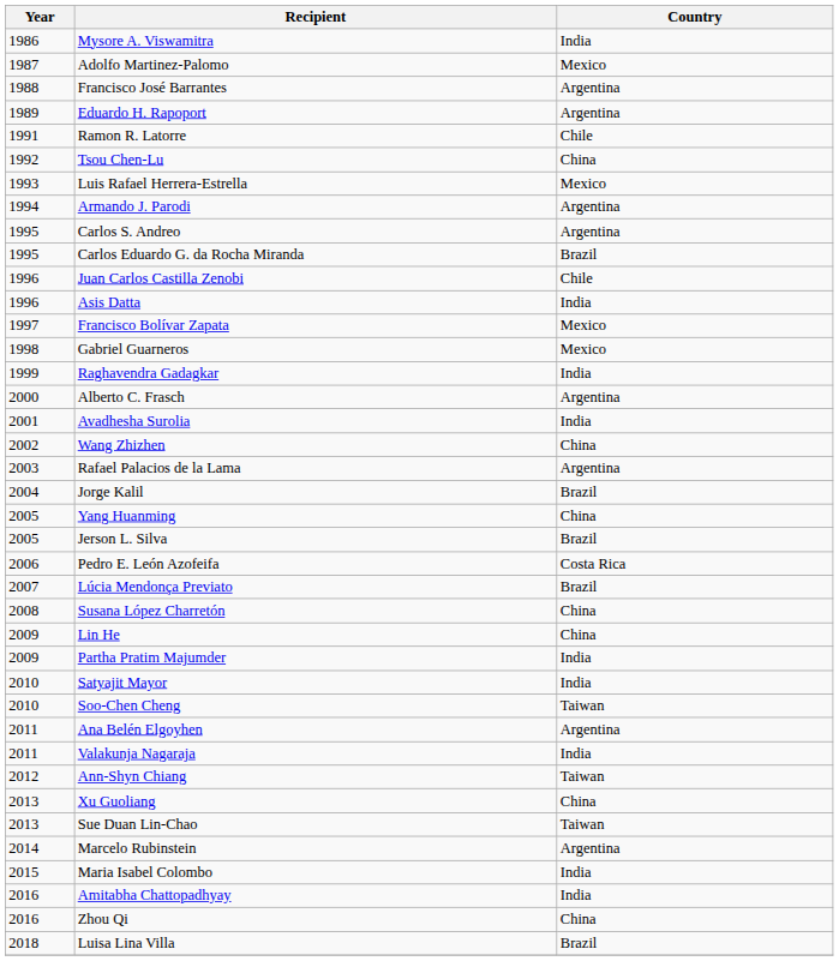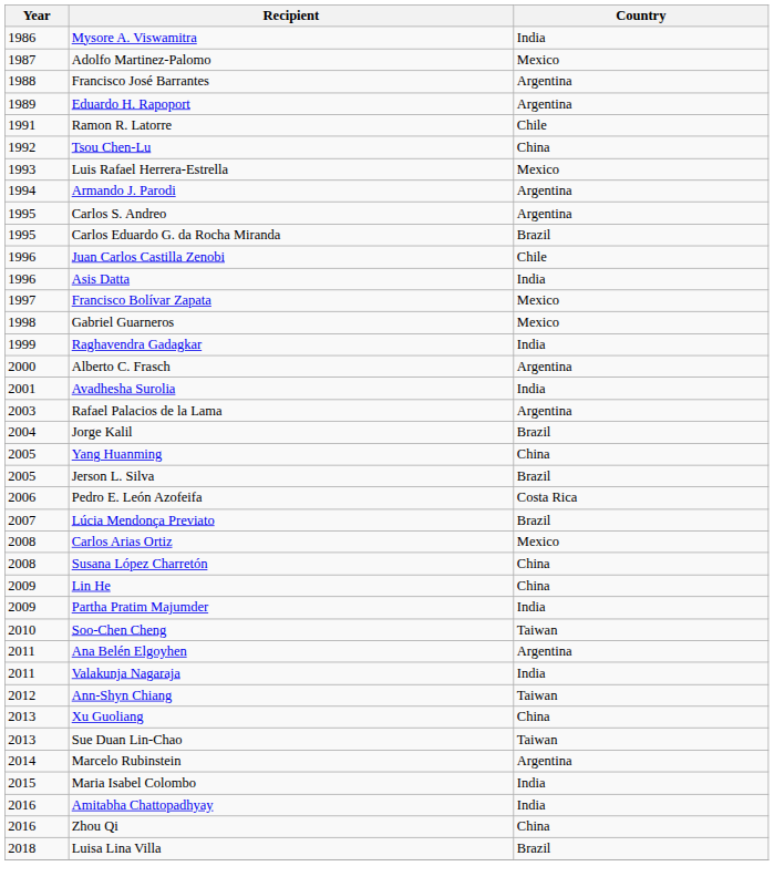 <table class="wikitable plainrowheaders sortable" style="width:70%">
 <tr>
 <th scope="col" style="width:5%">Year</th>
 <th scope="col" style="width:35%">Recipient</th>
 <th scope="col" style="width:20%">Country</th>
 </tr>
 <tr>
 <td>1986</td>
 <td><a href='#'>Mysore A. Viswamitra</a></td>
 <td>India</td>
 </tr>
 <tr>
 <td>1987</td>
 <td>Adolfo Martinez-Palomo</td>
 <td>Mexico</td>
 </tr>
 <tr>
 <td>1988</td>
 <td>Francisco José Barrantes</td>
 <td>Argentina</td>
 </tr>
 <tr>
 <td>1989</td>
 <td><a href='#'>Eduardo H. Rapoport</a></td>
 <td>Argentina</td>
 </tr>
 <tr>
 <td>1991</td>
 <td>Ramon R. Latorre</td>
 <td>Chile</td>
 </tr>
 <tr>
 <td>1992</td>
 <td><a href='#'>Tsou Chen-Lu</a></td>
 <td>China</td>
 </tr>
 <tr>
 <td>1993</td>
 <td>Luis Rafael Herrera-Estrella</td>
 <td>Mexico</td>
 </tr>
 <tr>
 <td>1994</td>
 <td><a href='#'>Armando J. Parodi</a></td>
 <td>Argentina</td>
 </tr>
 <tr>
 <td>1995</td>
 <td>Carlos S. Andreo</td>
 <td>Argentina</td>
 </tr>
 <tr>
 <td>1995</td>
 <td>Carlos Eduardo G. da Rocha Miranda</td>
 <td>Brazil</td>
 </tr>
 <tr>
 <td>1996</td>
 <td><a href='#'>Juan Carlos Castilla Zenobi</a></td>
 <td>Chile</td>
 </tr>
 <tr>
 <td>1996</td>
 <td><a href='#'>Asis Datta</a></td>
 <td>India</td>
 </tr>
 <tr>
 <td>1997</td>
 <td><a href='#'>Francisco Bolívar Zapata</a></td>
 <td>Mexico</td>
 </tr>
 <tr>
 <td>1998</td>
 <td>Gabriel Guarneros</td>
 <td>Mexico</td>
 </tr>
 <tr>
 <td>1999</td>
 <td><a href='#'>Raghavendra Gadagkar</a></td>
 <td>India</td>
 </tr>
 <tr>
 <td>2000</td>
 <td>Alberto C. Frasch</td>
 <td>Argentina</td>
 </tr>
 <tr>
 <td>2001</td>
 <td><a href='#'>Avadhesha Surolia</a></td>
 <td>India</td>
 </tr>
 <tr>
-<td>2002</td>
-<td><a href='#'>Wang Zhizhen</a></td>
-<td>China</td>
-</tr>
-<tr>
 <td>2003</td>
 <td>Rafael Palacios de la Lama</td>
 <td>Argentina</td>
 </tr>
 <tr>
 <td>2004</td>
 <td>Jorge Kalil</td>
 <td>Brazil</td>
 </tr>
 <tr>
 <td>2005</td>
 <td><a href='#'>Yang Huanming</a></td>
 <td>China</td>
 </tr>
 <tr>
 <td>2005</td>
 <td>Jerson L. Silva</td>
 <td>Brazil</td>
 </tr>
 <tr>
 <td>2006</td>
 <td>Pedro E. León Azofeifa</td>
 <td>Costa Rica</td>
 </tr>
 <tr>
 <td>2007</td>
 <td><a href='#'>Lúcia Mendonça Previato</a></td>
 <td>Brazil</td>
 </tr>
 <tr>
 <td>2008</td>
+<td><a href='#'>Carlos Arias Ortiz</a></td>
+<td>Mexico</td>
+</tr>
+<tr>
+<td>2008</td>
 <td><a href='#'>Susana López Charretón</a></td>
 <td>China</td>
 </tr>
 <tr>
 <td>2009</td>
 <td><a href='#'>Lin He</a></td>
 <td>China</td>
 </tr>
 <tr>
 <td>2009</td>
 <td><a href='#'>Partha Pratim Majumder</a></td>
-<td>India</td>
-</tr>
-<tr>
-<td>2010</td>
-<td><a href='#'>Satyajit Mayor</a></td>
 <td>India</td>
 </tr>
 <tr>
 <td>2010</td>
 <td><a href='#'>Soo-Chen Cheng</a></td>
 <td>Taiwan</td>
 </tr>
 <tr>
 <td>2011</td>
 <td><a href='#'>Ana Belén Elgoyhen</a></td>
 <td>Argentina</td>
 </tr>
 <tr>
 <td>2011</td>
 <td><a href='#'>Valakunja Nagaraja</a></td>
 <td>India</td>
 </tr>
 <tr>
 <td>2012</td>
 <td><a href='#'>Ann-Shyn Chiang</a></td>
 <td>Taiwan</td>
 </tr>
 <tr>
 <td>2013</td>
 <td><a href='#'>Xu Guoliang</a></td>
 <td>China</td>
 </tr>
 <tr>
 <td>2013</td>
 <td>Sue Duan Lin-Chao</td>
 <td>Taiwan</td>
 </tr>
 <tr>
 <td>2014</td>
 <td>Marcelo Rubinstein</td>
 <td>Argentina</td>
 </tr>
 <tr>
 <td>2015</td>
 <td>Maria Isabel Colombo</td>
 <td>India</td>
 </tr>
 <tr>
 <td>2016</td>
 <td><a href='#'>Amitabha Chattopadhyay</a></td>
 <td>India</td>
 </tr>
 <tr>
 <td>2016</td>
 <td>Zhou Qi</td>
 <td>China</td>
 </tr>
 <tr>
 <td>2018</td>
 <td>Luisa Lina Villa</td>
 <td>Brazil</td>
 </tr>
 <tr>
 </tr>
 </table>
